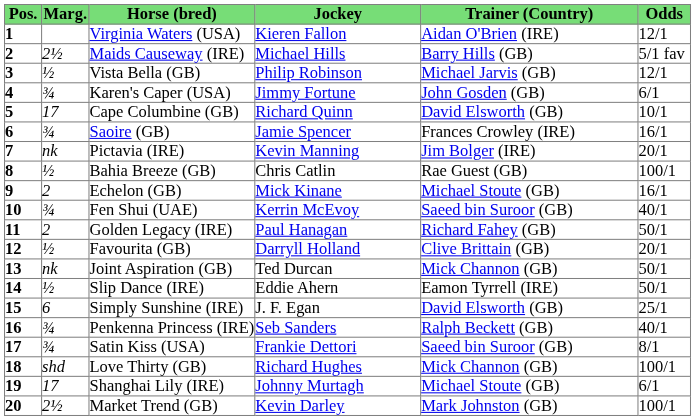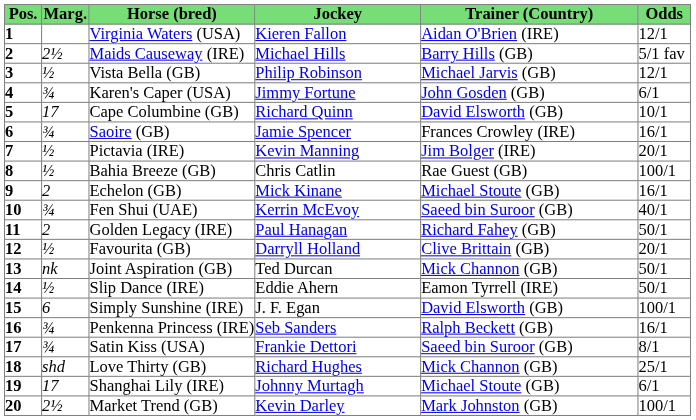 <table class = "sortable" | border="1" cellpadding="0" style="border-collapse: collapse;">
 <tr style="background:#7d7; text-align:center;">
 <th style="width:35px;"><strong>Pos.</strong></th>
 <th style="width:45px;"><strong>Marg.</strong></th>
 <th style="width:160px;"><strong>Horse (bred)</strong></th>
 <th style="width:160px;"><strong>Jockey</strong></th>
 <th style="width:210px;"><strong>Trainer (Country)</strong></th>
 <th style="width:50px;"><strong>Odds</strong></th>
 </tr>
 <tr>
 <td><strong>1</strong></td>
 <td></td>
 <td><a href='#'>Virginia Waters</a> (USA)</td>
 <td><a href='#'>Kieren Fallon</a></td>
 <td><a href='#'>Aidan O'Brien</a> (IRE)</td>
 <td>12/1</td>
 </tr>
 <tr>
 <td><strong>2</strong></td>
 <td><em>2½</em></td>
 <td><a href='#'>Maids Causeway</a> (IRE)</td>
 <td><a href='#'>Michael Hills</a></td>
 <td><a href='#'>Barry Hills</a> (GB)</td>
 <td>5/1 fav</td>
 </tr>
 <tr>
 <td><strong>3</strong></td>
 <td><em>½</em></td>
 <td>Vista Bella (GB)</td>
 <td><a href='#'>Philip Robinson</a></td>
 <td><a href='#'>Michael Jarvis</a> (GB)</td>
 <td>12/1</td>
 </tr>
 <tr>
 <td><strong>4</strong></td>
 <td><em>¾</em></td>
 <td>Karen's Caper (USA)</td>
 <td><a href='#'>Jimmy Fortune</a></td>
 <td><a href='#'>John Gosden</a> (GB)</td>
 <td>6/1</td>
 </tr>
 <tr>
 <td><strong>5</strong></td>
 <td><em>17</em></td>
 <td>Cape Columbine (GB)</td>
 <td><a href='#'>Richard Quinn</a></td>
 <td><a href='#'>David Elsworth</a> (GB)</td>
 <td>10/1</td>
 </tr>
 <tr>
 <td><strong>6</strong></td>
 <td><em>¾</em></td>
 <td><a href='#'>Saoire</a> (GB)</td>
 <td><a href='#'>Jamie Spencer</a></td>
 <td>Frances Crowley (IRE)</td>
 <td>16/1</td>
 </tr>
 <tr>
 <td><strong>7</strong></td>
-<td><em>nk</em></td>
+<td><em>½</em></td>
 <td>Pictavia (IRE)</td>
 <td><a href='#'>Kevin Manning</a></td>
 <td><a href='#'>Jim Bolger</a> (IRE)</td>
 <td>20/1</td>
 </tr>
 <tr>
 <td><strong>8</strong></td>
 <td><em>½</em></td>
 <td>Bahia Breeze (GB)</td>
 <td>Chris Catlin</td>
 <td>Rae Guest (GB)</td>
 <td>100/1</td>
 </tr>
 <tr>
 <td><strong>9</strong></td>
 <td><em>2</em></td>
 <td>Echelon (GB)</td>
 <td><a href='#'>Mick Kinane</a></td>
 <td><a href='#'>Michael Stoute</a> (GB)</td>
 <td>16/1</td>
 </tr>
 <tr>
 <td><strong>10</strong></td>
 <td><em>¾</em></td>
 <td>Fen Shui (UAE)</td>
 <td><a href='#'>Kerrin McEvoy</a></td>
 <td><a href='#'>Saeed bin Suroor</a> (GB)</td>
 <td>40/1</td>
 </tr>
 <tr>
 <td><strong>11</strong></td>
 <td><em>2</em></td>
 <td>Golden Legacy (IRE)</td>
 <td><a href='#'>Paul Hanagan</a></td>
 <td><a href='#'>Richard Fahey</a> (GB)</td>
 <td>50/1</td>
 </tr>
 <tr>
 <td><strong>12</strong></td>
 <td><em>½</em></td>
 <td>Favourita (GB)</td>
 <td><a href='#'>Darryll Holland</a></td>
 <td><a href='#'>Clive Brittain</a> (GB)</td>
 <td>20/1</td>
 </tr>
 <tr>
 <td><strong>13</strong></td>
 <td><em>nk</em></td>
 <td>Joint Aspiration (GB)</td>
 <td>Ted Durcan</td>
 <td><a href='#'>Mick Channon</a> (GB)</td>
 <td>50/1</td>
 </tr>
 <tr>
 <td><strong>14</strong></td>
 <td><em>½</em></td>
 <td>Slip Dance (IRE)</td>
 <td>Eddie Ahern</td>
 <td>Eamon Tyrrell (IRE)</td>
 <td>50/1</td>
 </tr>
 <tr>
 <td><strong>15</strong></td>
 <td><em>6</em></td>
 <td>Simply Sunshine (IRE)</td>
 <td>J. F. Egan</td>
 <td><a href='#'>David Elsworth</a> (GB)</td>
-<td>25/1</td>
+<td>100/1</td>
 </tr>
 <tr>
 <td><strong>16</strong></td>
 <td><em>¾</em></td>
 <td>Penkenna Princess (IRE)</td>
 <td><a href='#'>Seb Sanders</a></td>
 <td><a href='#'>Ralph Beckett</a> (GB)</td>
-<td>40/1</td>
+<td>16/1</td>
 </tr>
 <tr>
 <td><strong>17</strong></td>
 <td><em>¾</em></td>
 <td>Satin Kiss (USA)</td>
 <td><a href='#'>Frankie Dettori</a></td>
 <td><a href='#'>Saeed bin Suroor</a> (GB)</td>
 <td>8/1</td>
 </tr>
 <tr>
 <td><strong>18</strong></td>
 <td><em>shd</em></td>
 <td>Love Thirty (GB)</td>
 <td><a href='#'>Richard Hughes</a></td>
 <td><a href='#'>Mick Channon</a> (GB)</td>
-<td>100/1</td>
+<td>25/1</td>
 </tr>
 <tr>
 <td><strong>19</strong></td>
 <td><em>17</em></td>
 <td>Shanghai Lily (IRE)</td>
 <td><a href='#'>Johnny Murtagh</a></td>
 <td><a href='#'>Michael Stoute</a> (GB)</td>
 <td>6/1</td>
 </tr>
 <tr>
 <td><strong>20</strong></td>
 <td><em>2½</em></td>
 <td>Market Trend (GB)</td>
 <td><a href='#'>Kevin Darley</a></td>
 <td><a href='#'>Mark Johnston</a> (GB)</td>
 <td>100/1</td>
 </tr>
 </table>
